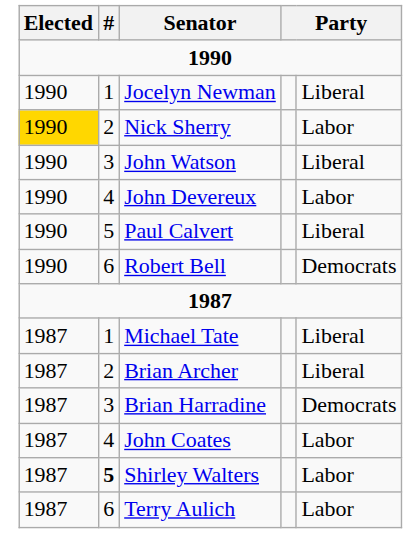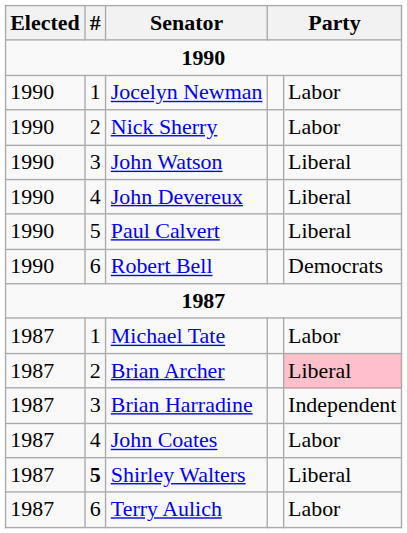 <table class="wikitable" style="float:right">
 <tr>
 <th>Elected</th>
 <th>#</th>
 <th>Senator</th>
 <th colspan="2">Party</th>
 </tr>
 <tr>
 <td style="text-align:center;" colspan="5"><strong>1990</strong></td>
 </tr>
 <tr>
 <td>1990</td>
 <td>1</td>
 <td><a href='#'>Jocelyn Newman</a></td>
 <td> </td>
-<td>Liberal</td>
+<td>Labor</td>
 </tr>
 <tr>
-<td style="background: gold;">1990</td>
+<td>1990</td>
 <td>2</td>
 <td><a href='#'>Nick Sherry</a></td>
 <td> </td>
 <td>Labor</td>
 </tr>
 <tr>
 <td>1990</td>
 <td>3</td>
 <td><a href='#'>John Watson</a></td>
 <td> </td>
 <td>Liberal</td>
 </tr>
 <tr>
 <td>1990</td>
 <td>4</td>
 <td><a href='#'>John Devereux</a></td>
 <td> </td>
-<td>Labor</td>
+<td>Liberal</td>
 </tr>
 <tr>
 <td>1990</td>
 <td>5</td>
 <td><a href='#'>Paul Calvert</a></td>
 <td> </td>
 <td>Liberal</td>
 </tr>
 <tr>
 <td>1990</td>
 <td>6</td>
 <td><a href='#'>Robert Bell</a></td>
 <td> </td>
 <td>Democrats</td>
 </tr>
 <tr>
 <td style="text-align:center;" colspan="5"><strong>1987</strong></td>
 </tr>
 <tr>
 <td>1987</td>
 <td>1</td>
 <td><a href='#'>Michael Tate</a></td>
 <td> </td>
-<td>Liberal</td>
+<td>Labor</td>
 </tr>
 <tr>
 <td>1987</td>
 <td>2</td>
 <td><a href='#'>Brian Archer</a></td>
 <td> </td>
-<td>Liberal</td>
+<td style="background: pink;">Liberal</td>
 </tr>
 <tr>
 <td>1987</td>
 <td>3</td>
 <td><a href='#'>Brian Harradine</a></td>
 <td> </td>
-<td>Democrats</td>
+<td>Independent</td>
 </tr>
 <tr>
 <td>1987</td>
 <td>4</td>
 <td><a href='#'>John Coates</a></td>
 <td> </td>
 <td>Labor</td>
 </tr>
 <tr>
 <td>1987</td>
 <td><strong>5</strong></td>
 <td><a href='#'>Shirley Walters</a></td>
 <td> </td>
-<td>Labor</td>
+<td>Liberal</td>
 </tr>
 <tr>
 <td>1987</td>
 <td>6</td>
 <td><a href='#'>Terry Aulich</a></td>
 <td> </td>
 <td>Labor</td>
 </tr>
 </table>
